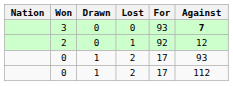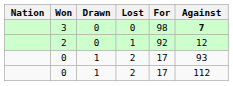 <table class="wikitable" border="1" style="text-align: center; width:50%">
 <tr>
 <th>Nation</th>
 <th>Won</th>
 <th>Drawn</th>
 <th>Lost</th>
 <th>For</th>
 <th>Against</th>
 </tr>
 <tr bgcolor=ccffcc>
 <td align=left></td>
 <td>3</td>
 <td>0</td>
 <td>0</td>
-<td>93</td>
+<td>98</td>
 <td><strong>7</strong></td>
 </tr>
 <tr bgcolor=ccffcc>
 <td align=left></td>
 <td>2</td>
 <td>0</td>
 <td>1</td>
 <td>92</td>
 <td>12</td>
 </tr>
 <tr>
 <td align=left></td>
 <td>0</td>
 <td>1</td>
 <td>2</td>
 <td>17</td>
 <td>93</td>
 </tr>
 <tr>
 <td align=left></td>
 <td>0</td>
 <td>1</td>
 <td>2</td>
 <td>17</td>
 <td>112</td>
 </tr>
 </table>
